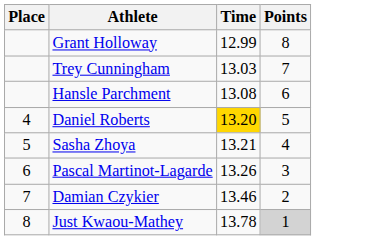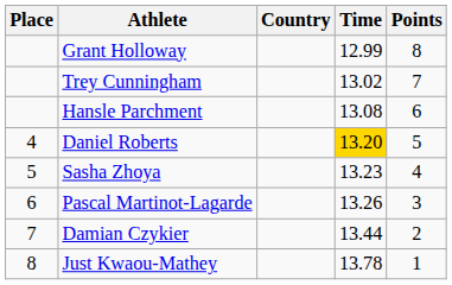 <table class="wikitable">
 <tr>
 <th>Place</th>
 <th>Athlete</th>
+<th>Country</th>
 <th>Time</th>
 <th>Points</th>
 </tr>
 <tr>
 <td align=center></td>
 <td><a href='#'>Grant Holloway</a></td>
+<td></td>
 <td>12.99</td>
 <td align=center>8</td>
 </tr>
 <tr>
 <td align=center></td>
 <td><a href='#'>Trey Cunningham</a></td>
-<td>13.03</td>
+<td></td>
+<td>13.02</td>
 <td align=center>7</td>
 </tr>
 <tr>
 <td align=center></td>
 <td><a href='#'>Hansle Parchment</a></td>
+<td></td>
 <td>13.08</td>
 <td align=center>6</td>
 </tr>
 <tr>
 <td align=center>4</td>
 <td><a href='#'>Daniel Roberts</a></td>
+<td></td>
 <td style="background: gold;">13.20</td>
 <td align=center>5</td>
 </tr>
 <tr>
 <td align=center>5</td>
 <td><a href='#'>Sasha Zhoya</a></td>
-<td>13.21</td>
+<td></td>
+<td>13.23</td>
 <td align=center>4</td>
 </tr>
 <tr>
 <td align=center>6</td>
 <td><a href='#'>Pascal Martinot-Lagarde</a></td>
+<td></td>
 <td>13.26</td>
 <td align=center>3</td>
 </tr>
 <tr>
 <td align=center>7</td>
 <td><a href='#'>Damian Czykier</a></td>
-<td>13.46</td>
+<td></td>
+<td>13.44</td>
 <td align=center>2</td>
 </tr>
 <tr>
 <td align=center>8</td>
 <td><a href='#'>Just Kwaou-Mathey</a></td>
+<td></td>
 <td>13.78</td>
-<td align=center style="background: lightgrey;">1</td>
+<td align=center>1</td>
 </tr>
 </table>
